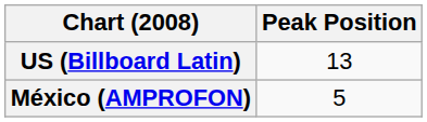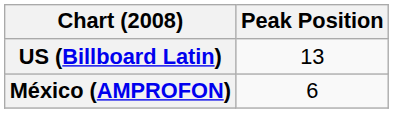 <table class="wikitable sortable plainrowheaders" style="text-align:center">
 <tr>
 <th>Chart (2008)</th>
 <th>Peak Position</th>
 </tr>
 <tr>
 <th scope="row">US (<a href='#'>Billboard Latin</a>)</th>
 <td>13</td>
 </tr>
 <tr>
 <th scope="row">México (<a href='#'>AMPROFON</a>)</th>
-<td>5</td>
+<td>6</td>
 </tr>
 </table>
